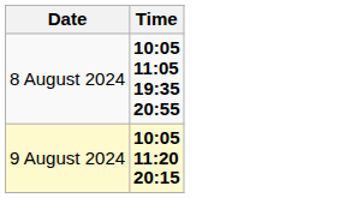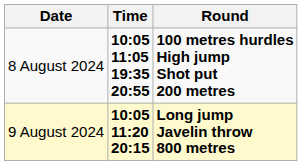 <table class="wikitable">
 <tr>
 <th>Date</th>
 <th>Time</th>
+<th>Round</th>
 </tr>
 <tr>
 <td>8 August 2024</td>
 <td><strong>10:05</strong><br><strong>11:05</strong><br><strong>19:35</strong><br><strong>20:55</strong></td>
+<td><strong>100 metres hurdles</strong><br><strong>High jump</strong><br><strong>Shot put</strong><br><strong>200 metres</strong></td>
 </tr>
 <tr style=background:lemonchiffon>
 <td>9 August 2024</td>
 <td><strong>10:05</strong><br><strong>11:20</strong><br><strong>20:15</strong></td>
+<td><strong>Long jump</strong><br><strong>Javelin throw</strong><br><strong>800 metres</strong></td>
 </tr>
 </table>
